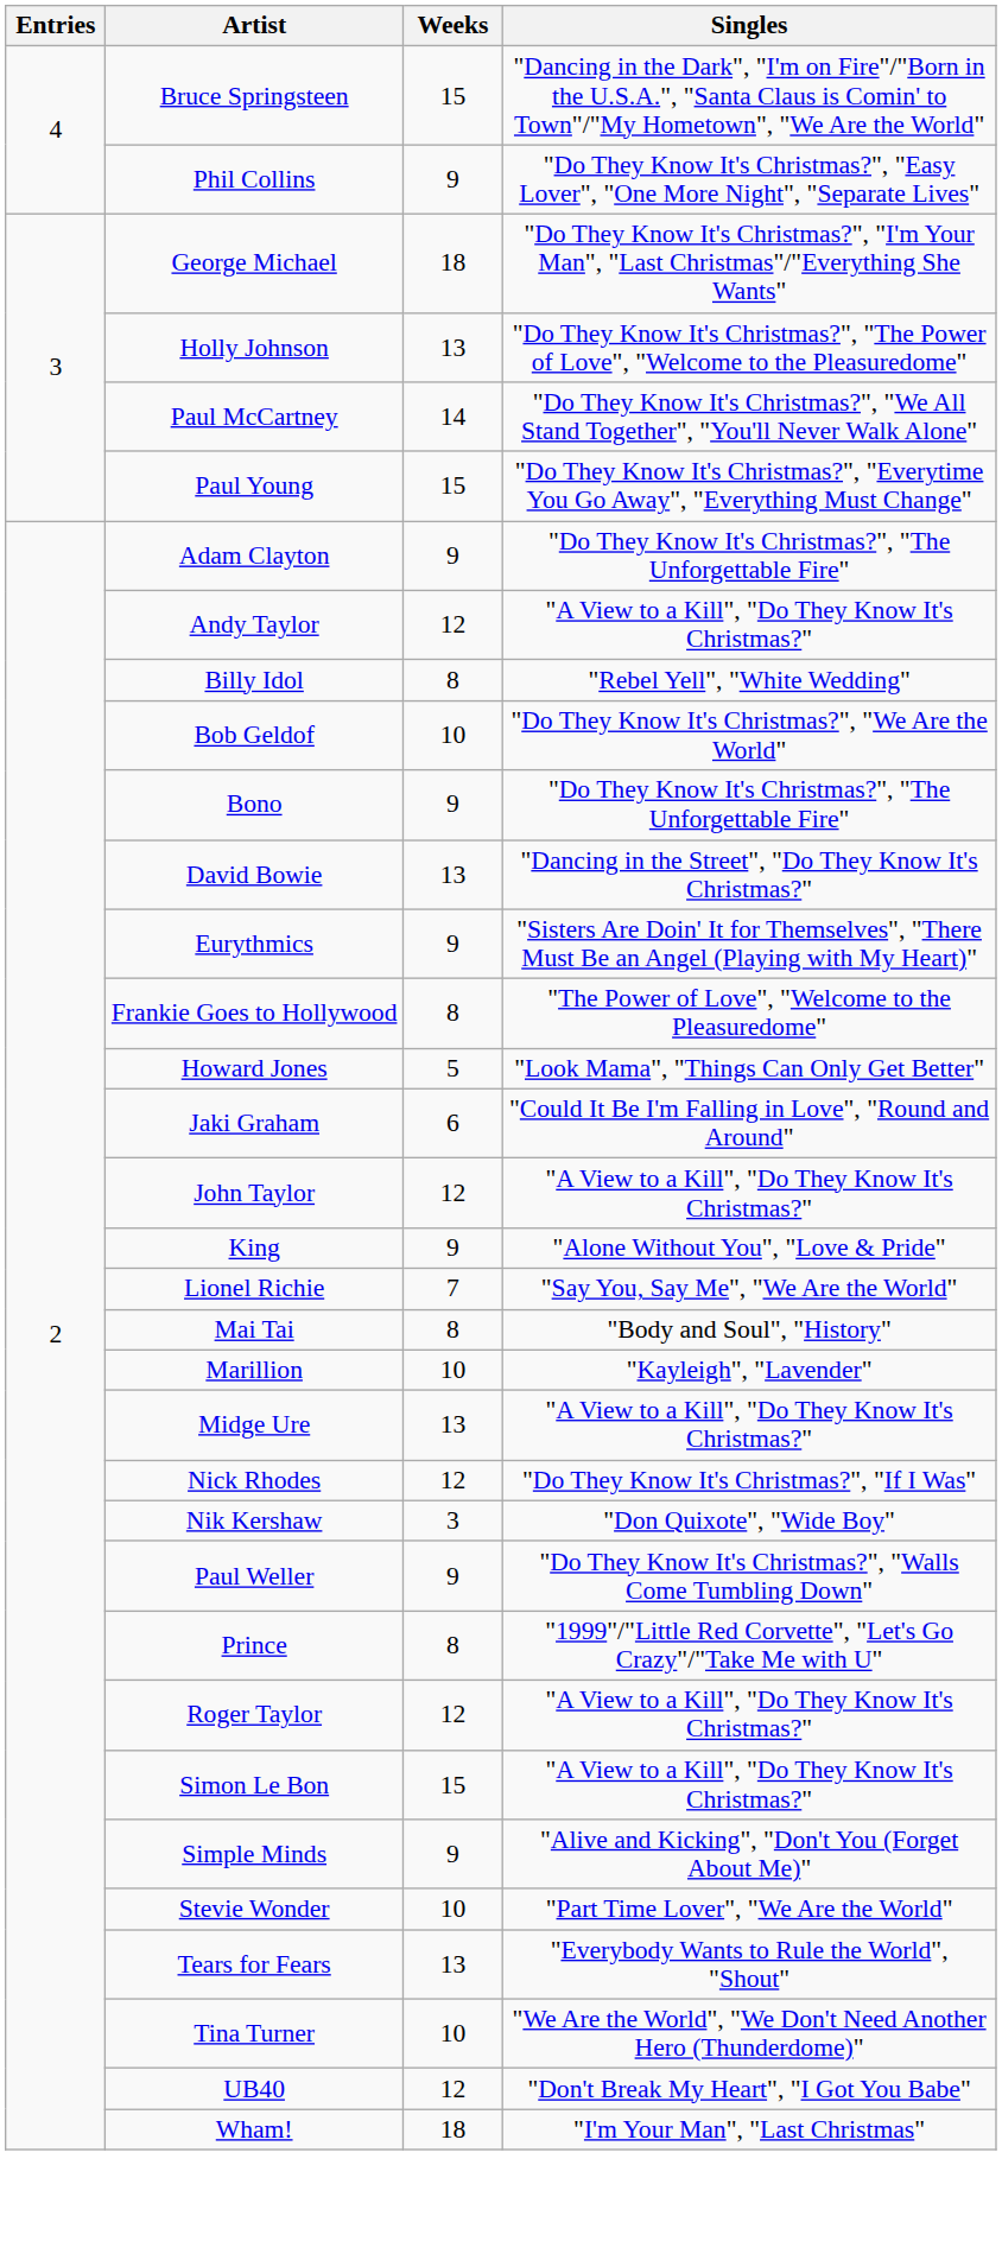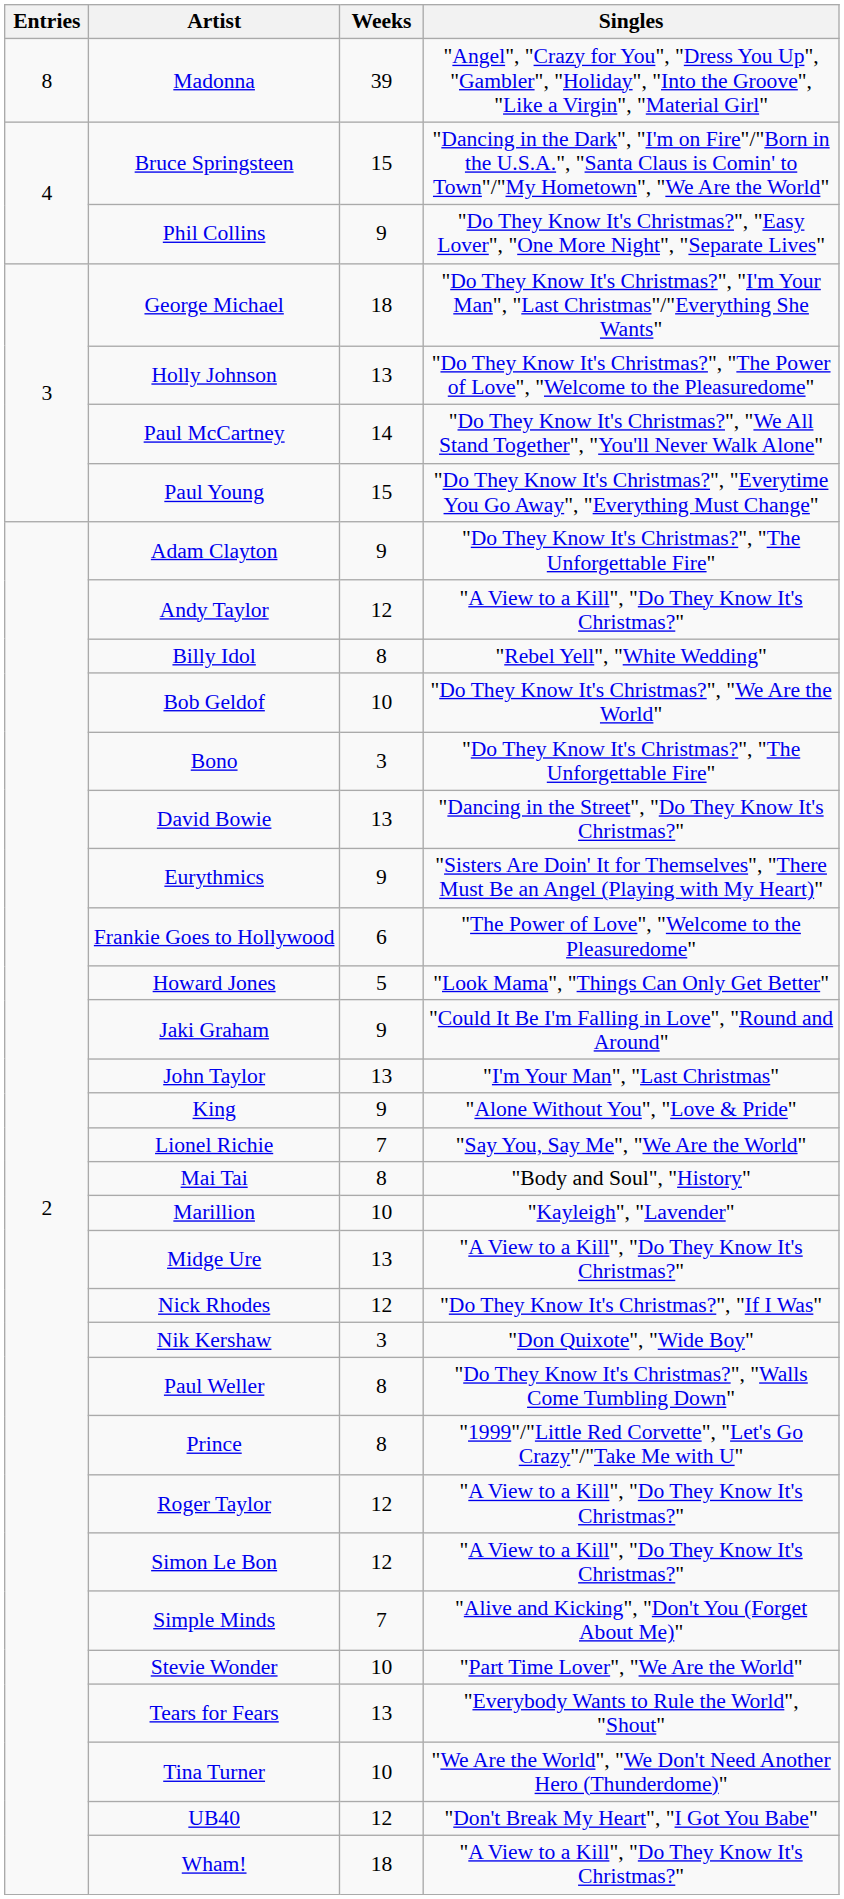 <table class="wikitable sortable" style="text-align: center;">
 <tr>
 <th scope="col" style="width:55px;" data-sort-type="number">Entries</th>
 <th scope="col" style="text-align:center;">Artist</th>
 <th scope="col" style="width:55px;" data-sort-type="number">Weeks</th>
 <th scope="col" style="width:300px;">Singles</th>
+</tr>
+<tr>
+<td rowspan="1" style="text-align:center">8</td>
+<td><a href='#'>Madonna</a> </td>
+<td>39</td>
+<td>"<a href='#'>Angel</a>", "<a href='#'>Crazy for You</a>", "<a href='#'>Dress You Up</a>", "<a href='#'>Gambler</a>", "<a href='#'>Holiday</a>", "<a href='#'>Into the Groove</a>", "<a href='#'>Like a Virgin</a>", "<a href='#'>Material Girl</a>"</td>
 </tr>
 <tr>
 <td rowspan="2" style="text-align:center">4</td>
 <td><a href='#'>Bruce Springsteen</a></td>
 <td>15</td>
 <td>"<a href='#'>Dancing in the Dark</a>", "<a href='#'>I'm on Fire</a>"/"<a href='#'>Born in the U.S.A.</a>", "<a href='#'>Santa Claus is Comin' to Town</a>"/"<a href='#'>My Hometown</a>", "<a href='#'>We Are the World</a>"</td>
 </tr>
 <tr>
 <td><a href='#'>Phil Collins</a> </td>
 <td>9</td>
 <td>"<a href='#'>Do They Know It's Christmas?</a>", "<a href='#'>Easy Lover</a>", "<a href='#'>One More Night</a>", "<a href='#'>Separate Lives</a>"</td>
 </tr>
 <tr>
 <td rowspan="4" style="text-align:center">3</td>
 <td><a href='#'>George Michael</a> </td>
 <td>18</td>
 <td>"<a href='#'>Do They Know It's Christmas?</a>", "<a href='#'>I'm Your Man</a>", "<a href='#'>Last Christmas</a>"/"<a href='#'>Everything She Wants</a>"</td>
 </tr>
 <tr>
 <td><a href='#'>Holly Johnson</a> </td>
 <td>13</td>
 <td>"<a href='#'>Do They Know It's Christmas?</a>", "<a href='#'>The Power of Love</a>", "<a href='#'>Welcome to the Pleasuredome</a>"</td>
 </tr>
 <tr>
 <td><a href='#'>Paul McCartney</a> </td>
 <td>14</td>
 <td>"<a href='#'>Do They Know It's Christmas?</a>", "<a href='#'>We All Stand Together</a>", "<a href='#'>You'll Never Walk Alone</a>"</td>
 </tr>
 <tr>
 <td><a href='#'>Paul Young</a> </td>
 <td>15</td>
 <td>"<a href='#'>Do They Know It's Christmas?</a>", "<a href='#'>Everytime You Go Away</a>", "<a href='#'>Everything Must Change</a>"</td>
 </tr>
 <tr>
 <td rowspan="29" style="text-align:center">2</td>
 <td><a href='#'>Adam Clayton</a> </td>
 <td>9</td>
 <td>"<a href='#'>Do They Know It's Christmas?</a>", "<a href='#'>The Unforgettable Fire</a>"</td>
 </tr>
 <tr>
 <td><a href='#'>Andy Taylor</a> </td>
 <td>12</td>
 <td>"<a href='#'>A View to a Kill</a>", "<a href='#'>Do They Know It's Christmas?</a>"</td>
 </tr>
 <tr>
 <td><a href='#'>Billy Idol</a></td>
 <td>8</td>
 <td>"<a href='#'>Rebel Yell</a>", "<a href='#'>White Wedding</a>"</td>
 </tr>
 <tr>
 <td><a href='#'>Bob Geldof</a> </td>
 <td>10</td>
 <td>"<a href='#'>Do They Know It's Christmas?</a>", "<a href='#'>We Are the World</a>"</td>
 </tr>
 <tr>
 <td><a href='#'>Bono</a> </td>
-<td>9</td>
+<td>3</td>
 <td>"<a href='#'>Do They Know It's Christmas?</a>", "<a href='#'>The Unforgettable Fire</a>"</td>
 </tr>
 <tr>
 <td><a href='#'>David Bowie</a> </td>
 <td>13</td>
 <td>"<a href='#'>Dancing in the Street</a>", "<a href='#'>Do They Know It's Christmas?</a>"</td>
 </tr>
 <tr>
 <td><a href='#'>Eurythmics</a></td>
 <td>9</td>
 <td>"<a href='#'>Sisters Are Doin' It for Themselves</a>", "<a href='#'>There Must Be an Angel (Playing with My Heart)</a>"</td>
 </tr>
 <tr>
 <td><a href='#'>Frankie Goes to Hollywood</a> </td>
-<td>8</td>
+<td>6</td>
 <td>"<a href='#'>The Power of Love</a>", "<a href='#'>Welcome to the Pleasuredome</a>"</td>
 </tr>
 <tr>
 <td><a href='#'>Howard Jones</a></td>
 <td>5</td>
 <td>"<a href='#'>Look Mama</a>", "<a href='#'>Things Can Only Get Better</a>"</td>
 </tr>
 <tr>
 <td><a href='#'>Jaki Graham</a></td>
-<td>6</td>
+<td>9</td>
 <td>"<a href='#'>Could It Be I'm Falling in Love</a>", "<a href='#'>Round and Around</a>"</td>
 </tr>
 <tr>
 <td><a href='#'>John Taylor</a> </td>
-<td>12</td>
-<td>"<a href='#'>A View to a Kill</a>", "<a href='#'>Do They Know It's Christmas?</a>"</td>
+<td>13</td>
+<td>"<a href='#'>I'm Your Man</a>", "<a href='#'>Last Christmas</a>"</td>
 </tr>
 <tr>
 <td><a href='#'>King</a></td>
 <td>9</td>
 <td>"<a href='#'>Alone Without You</a>", "<a href='#'>Love & Pride</a>"</td>
 </tr>
 <tr>
 <td><a href='#'>Lionel Richie</a> </td>
 <td>7</td>
 <td>"<a href='#'>Say You, Say Me</a>", "<a href='#'>We Are the World</a>"</td>
 </tr>
 <tr>
 <td><a href='#'>Mai Tai</a></td>
 <td>8</td>
 <td>"Body and Soul", "<a href='#'>History</a>"</td>
 </tr>
 <tr>
 <td><a href='#'>Marillion</a></td>
 <td>10</td>
 <td>"<a href='#'>Kayleigh</a>", "<a href='#'>Lavender</a>"</td>
 </tr>
 <tr>
 <td><a href='#'>Midge Ure</a> </td>
 <td>13</td>
 <td>"<a href='#'>A View to a Kill</a>", "<a href='#'>Do They Know It's Christmas?</a>"</td>
 </tr>
 <tr>
 <td><a href='#'>Nick Rhodes</a> </td>
 <td>12</td>
 <td>"<a href='#'>Do They Know It's Christmas?</a>", "<a href='#'>If I Was</a>"</td>
 </tr>
 <tr>
 <td><a href='#'>Nik Kershaw</a></td>
 <td>3</td>
 <td>"<a href='#'>Don Quixote</a>", "<a href='#'>Wide Boy</a>"</td>
 </tr>
 <tr>
 <td><a href='#'>Paul Weller</a> </td>
-<td>9</td>
+<td>8</td>
 <td>"<a href='#'>Do They Know It's Christmas?</a>", "<a href='#'>Walls Come Tumbling Down</a>"</td>
 </tr>
 <tr>
 <td><a href='#'>Prince</a></td>
 <td>8</td>
 <td>"<a href='#'>1999</a>"/"<a href='#'>Little Red Corvette</a>", "<a href='#'>Let's Go Crazy</a>"/"<a href='#'>Take Me with U</a>"</td>
 </tr>
 <tr>
 <td><a href='#'>Roger Taylor</a> </td>
 <td>12</td>
 <td>"<a href='#'>A View to a Kill</a>", "<a href='#'>Do They Know It's Christmas?</a>"</td>
 </tr>
 <tr>
 <td><a href='#'>Simon Le Bon</a> </td>
-<td>15</td>
+<td>12</td>
 <td>"<a href='#'>A View to a Kill</a>", "<a href='#'>Do They Know It's Christmas?</a>"</td>
 </tr>
 <tr>
 <td><a href='#'>Simple Minds</a></td>
-<td>9</td>
+<td>7</td>
 <td>"<a href='#'>Alive and Kicking</a>", "<a href='#'>Don't You (Forget About Me)</a>"</td>
 </tr>
 <tr>
 <td><a href='#'>Stevie Wonder</a> </td>
 <td>10</td>
 <td>"<a href='#'>Part Time Lover</a>", "<a href='#'>We Are the World</a>"</td>
 </tr>
 <tr>
 <td><a href='#'>Tears for Fears</a> </td>
 <td>13</td>
 <td>"<a href='#'>Everybody Wants to Rule the World</a>", "<a href='#'>Shout</a>"</td>
 </tr>
 <tr>
 <td><a href='#'>Tina Turner</a> </td>
 <td>10</td>
 <td>"<a href='#'>We Are the World</a>", "<a href='#'>We Don't Need Another Hero (Thunderdome)</a>"</td>
 </tr>
 <tr>
 <td><a href='#'>UB40</a></td>
 <td>12</td>
 <td>"<a href='#'>Don't Break My Heart</a>", "<a href='#'>I Got You Babe</a>"</td>
 </tr>
 <tr>
 <td><a href='#'>Wham!</a> </td>
 <td>18</td>
-<td>"<a href='#'>I'm Your Man</a>", "<a href='#'>Last Christmas</a>"</td>
+<td>"<a href='#'>A View to a Kill</a>", "<a href='#'>Do They Know It's Christmas?</a>"</td>
 </tr>
 </table>
